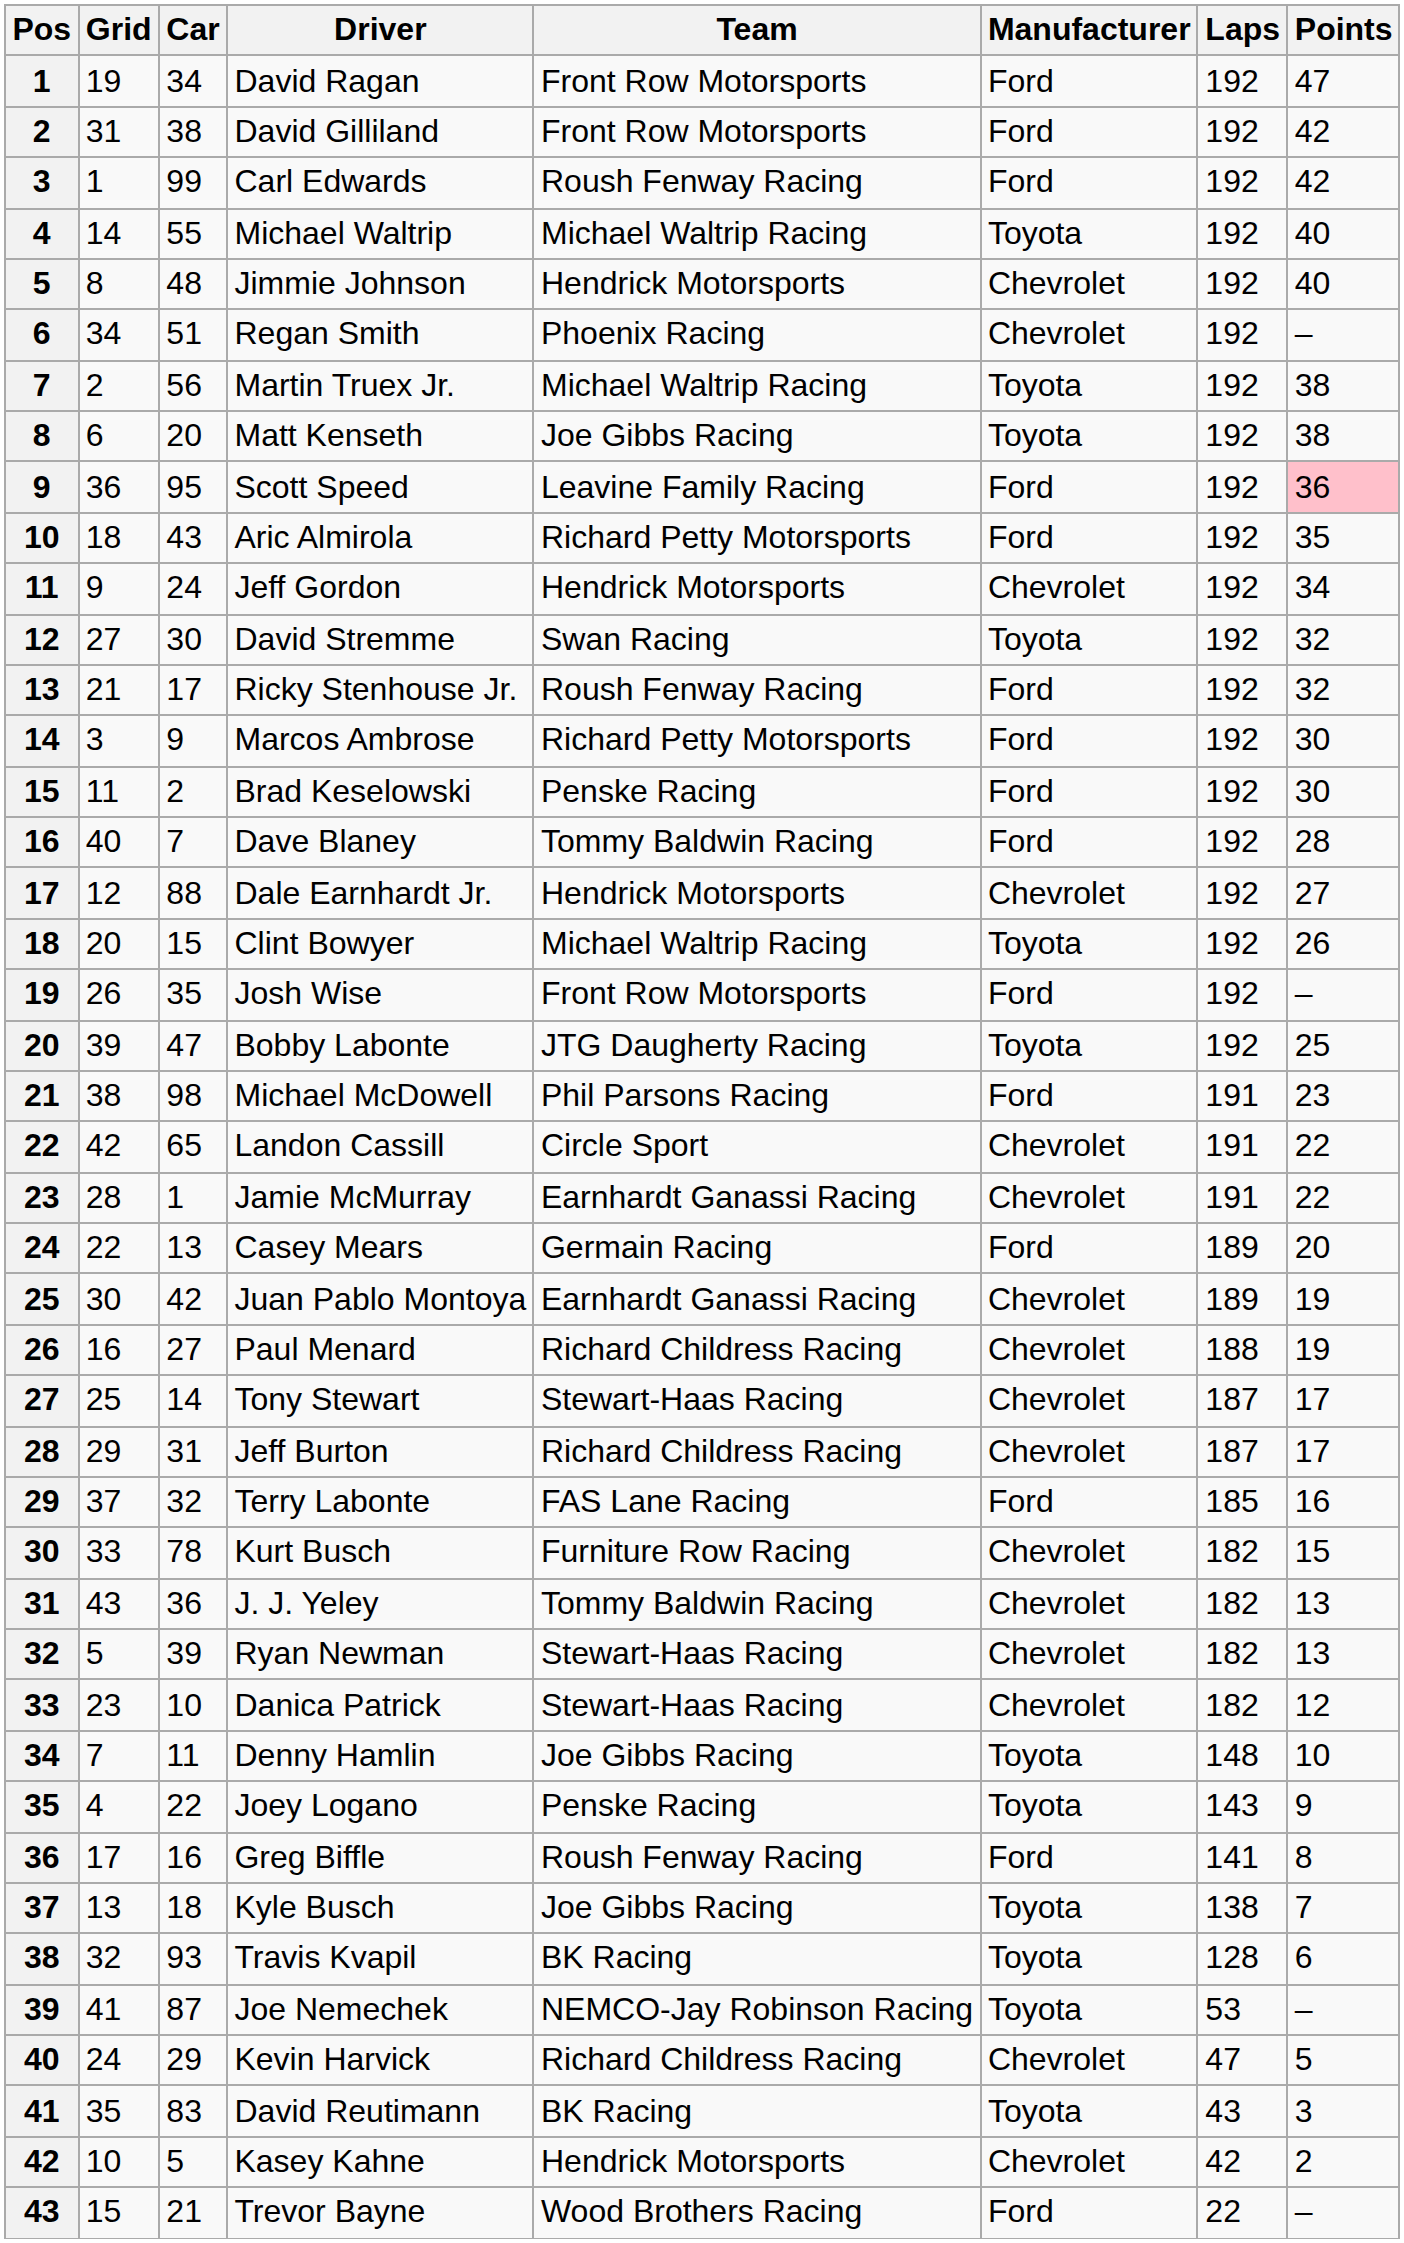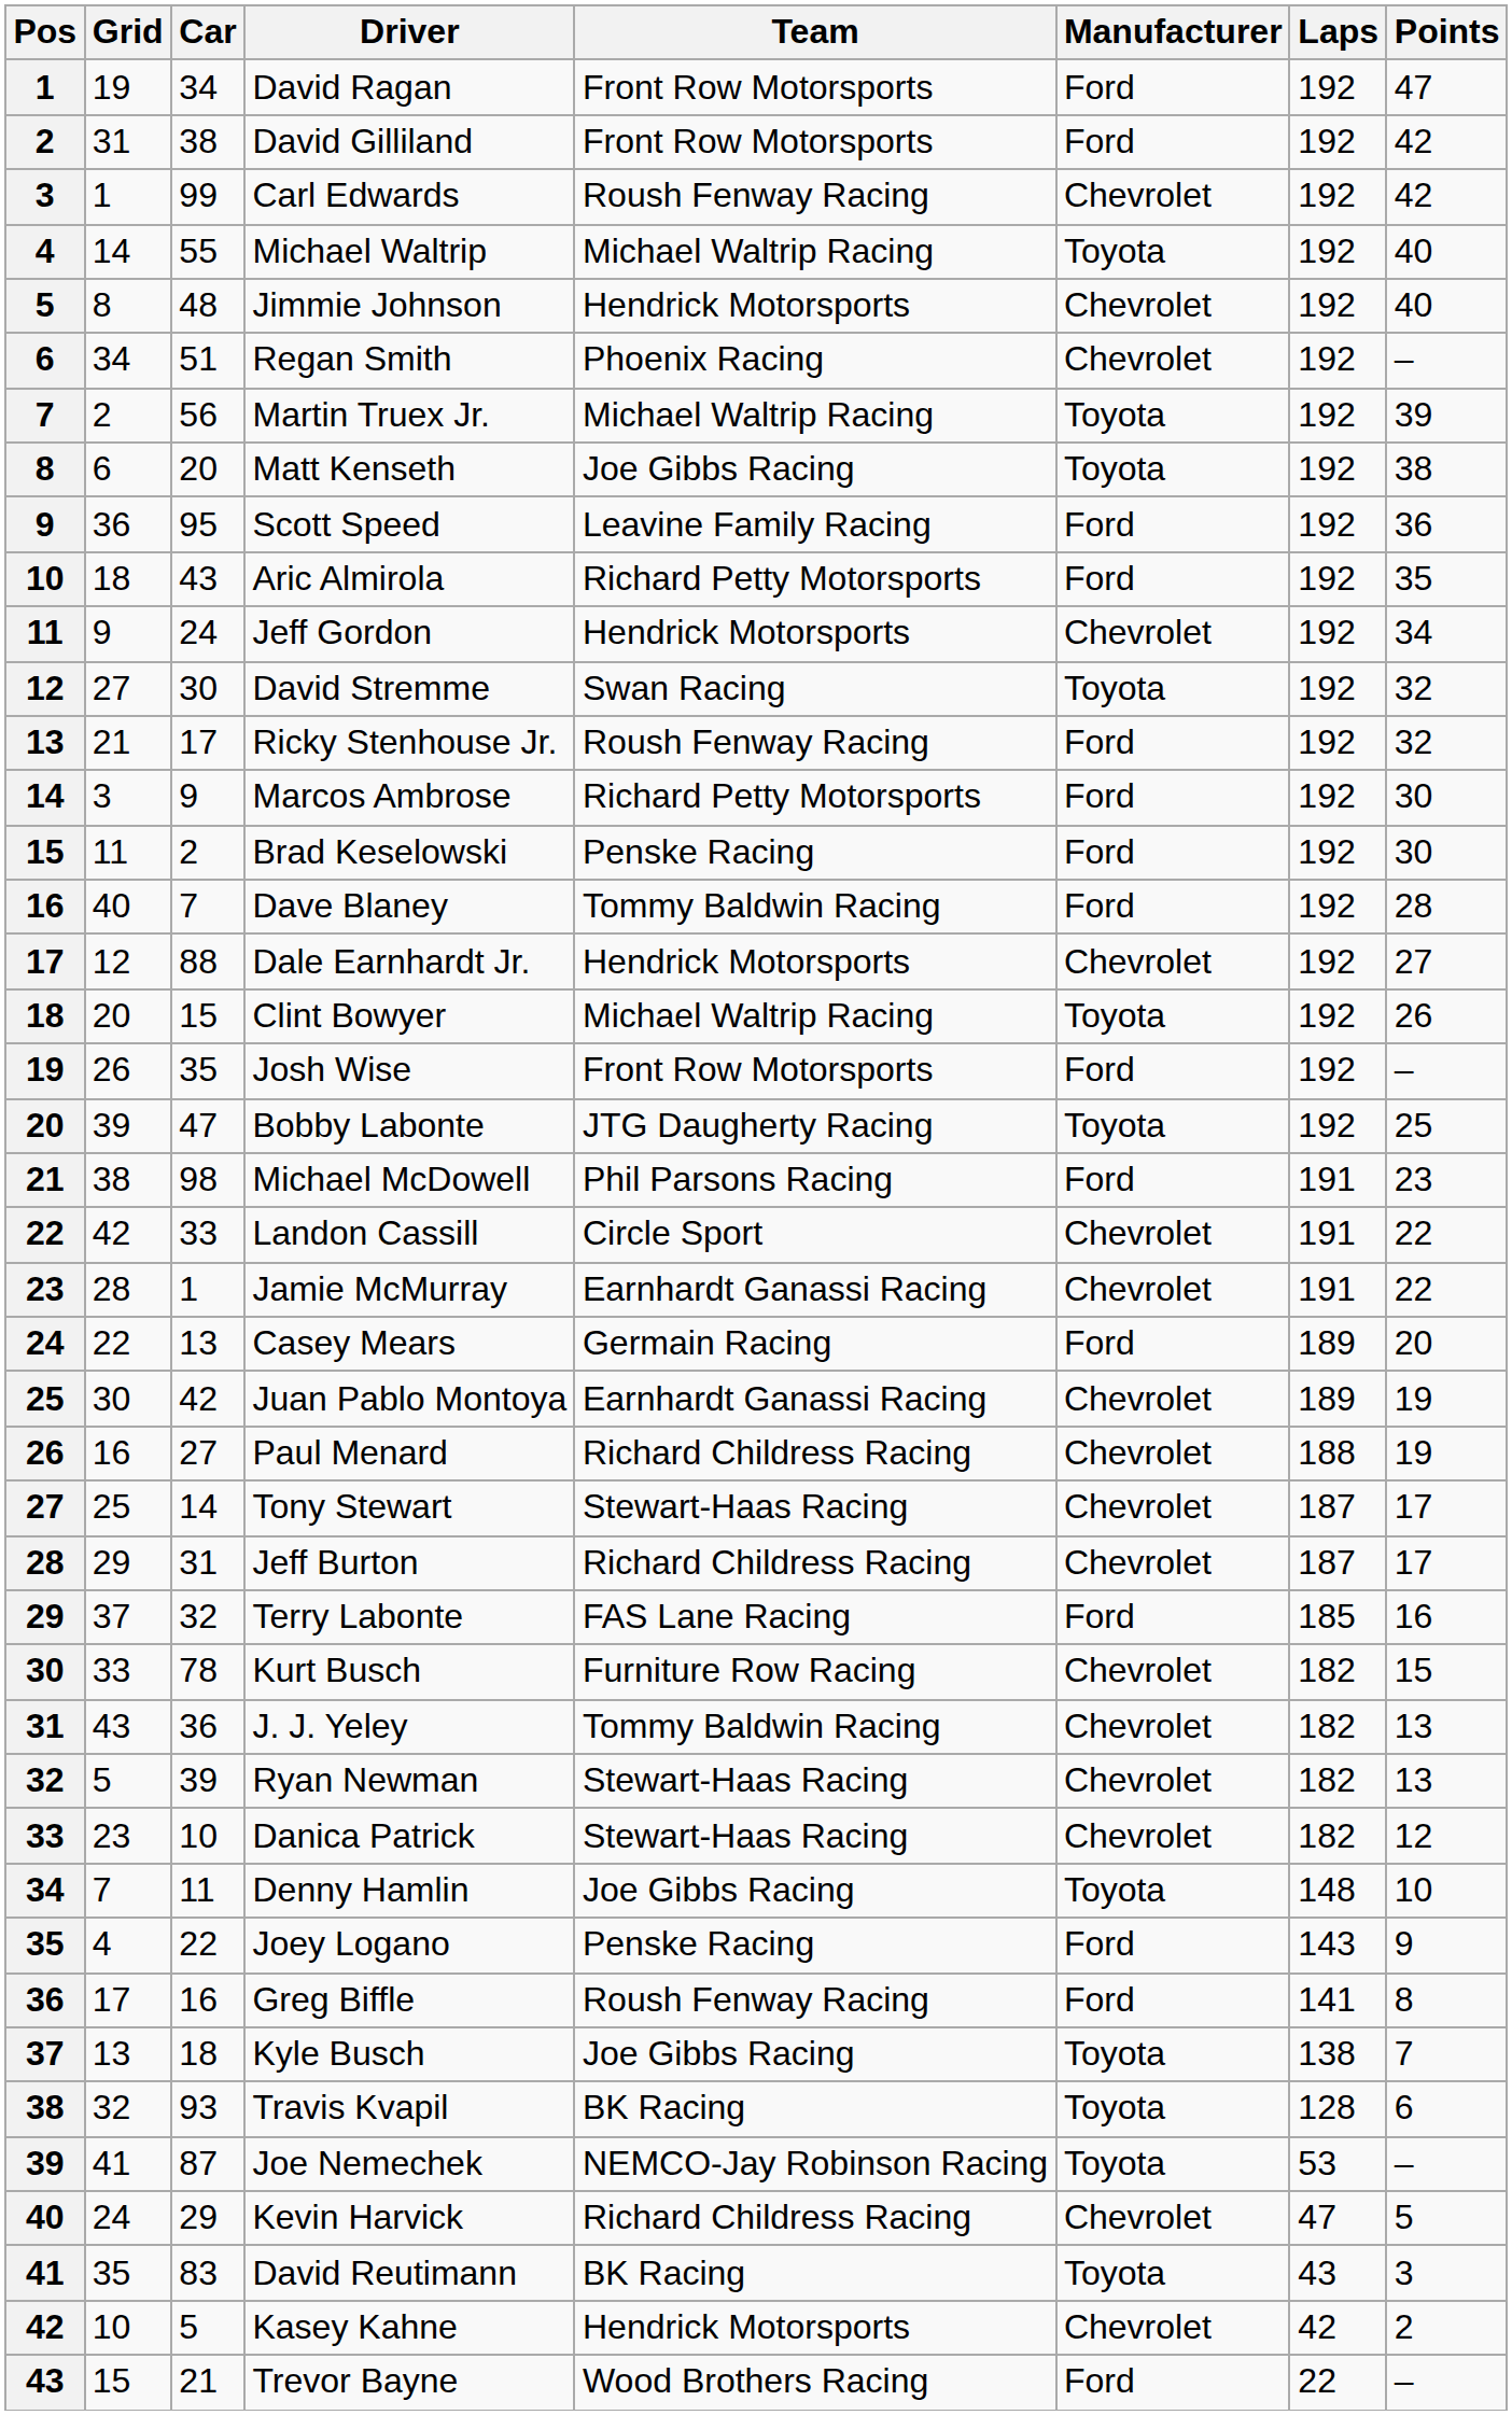 <table class="sortable wikitable" border="1">
 <tr>
 <th>Pos</th>
 <th>Grid</th>
 <th>Car</th>
 <th>Driver</th>
 <th>Team</th>
 <th>Manufacturer</th>
 <th>Laps</th>
 <th>Points</th>
 </tr>
 <tr>
 <th>1</th>
 <td>19</td>
 <td>34</td>
 <td>David Ragan</td>
 <td>Front Row Motorsports</td>
 <td Ford Motor Company>Ford</td>
 <td>192</td>
 <td>47</td>
 </tr>
 <tr>
 <th>2</th>
 <td>31</td>
 <td>38</td>
 <td>David Gilliland</td>
 <td>Front Row Motorsports</td>
 <td Ford Motor Company>Ford</td>
 <td>192</td>
 <td>42</td>
 </tr>
 <tr>
 <th>3</th>
 <td>1</td>
 <td>99</td>
 <td>Carl Edwards</td>
 <td>Roush Fenway Racing</td>
-<td Ford Motor Company>Ford</td>
+<td>Chevrolet</td>
 <td>192</td>
 <td>42</td>
 </tr>
 <tr>
 <th>4</th>
 <td>14</td>
 <td>55</td>
 <td>Michael Waltrip</td>
 <td>Michael Waltrip Racing</td>
 <td>Toyota</td>
 <td>192</td>
 <td>40</td>
 </tr>
 <tr>
 <th>5</th>
 <td>8</td>
 <td>48</td>
 <td>Jimmie Johnson</td>
 <td>Hendrick Motorsports</td>
 <td>Chevrolet</td>
 <td>192</td>
 <td>40</td>
 </tr>
 <tr>
 <th>6</th>
 <td>34</td>
 <td>51</td>
 <td>Regan Smith</td>
 <td>Phoenix Racing</td>
 <td>Chevrolet</td>
 <td>192</td>
 <td>–</td>
 </tr>
 <tr>
 <th>7</th>
 <td>2</td>
 <td>56</td>
 <td>Martin Truex Jr.</td>
 <td>Michael Waltrip Racing</td>
 <td>Toyota</td>
 <td>192</td>
-<td>38</td>
+<td>39</td>
 </tr>
 <tr>
 <th>8</th>
 <td>6</td>
 <td>20</td>
 <td>Matt Kenseth</td>
 <td>Joe Gibbs Racing</td>
 <td>Toyota</td>
 <td>192</td>
 <td>38</td>
 </tr>
 <tr>
 <th>9</th>
 <td>36</td>
 <td>95</td>
 <td>Scott Speed</td>
 <td>Leavine Family Racing</td>
 <td Ford Motor Company>Ford</td>
 <td>192</td>
-<td style="background: pink;">36</td>
+<td>36</td>
 </tr>
 <tr>
 <th>10</th>
 <td>18</td>
 <td>43</td>
 <td>Aric Almirola</td>
 <td>Richard Petty Motorsports</td>
 <td Ford Motor Company>Ford</td>
 <td>192</td>
 <td>35</td>
 </tr>
 <tr>
 <th>11</th>
 <td>9</td>
 <td>24</td>
 <td>Jeff Gordon</td>
 <td>Hendrick Motorsports</td>
 <td>Chevrolet</td>
 <td>192</td>
 <td>34</td>
 </tr>
 <tr>
 <th>12</th>
 <td>27</td>
 <td>30</td>
 <td>David Stremme</td>
 <td>Swan Racing</td>
 <td>Toyota</td>
 <td>192</td>
 <td>32</td>
 </tr>
 <tr>
 <th>13</th>
 <td>21</td>
 <td>17</td>
 <td>Ricky Stenhouse Jr.</td>
 <td>Roush Fenway Racing</td>
 <td Ford Motor Company>Ford</td>
 <td>192</td>
 <td>32</td>
 </tr>
 <tr>
 <th>14</th>
 <td>3</td>
 <td>9</td>
 <td>Marcos Ambrose</td>
 <td>Richard Petty Motorsports</td>
 <td Ford Motor Company>Ford</td>
 <td>192</td>
 <td>30</td>
 </tr>
 <tr>
 <th>15</th>
 <td>11</td>
 <td>2</td>
 <td>Brad Keselowski</td>
 <td>Penske Racing</td>
 <td Ford Motor Company>Ford</td>
 <td>192</td>
 <td>30</td>
 </tr>
 <tr>
 <th>16</th>
 <td>40</td>
 <td>7</td>
 <td>Dave Blaney</td>
 <td>Tommy Baldwin Racing</td>
 <td Ford Motor Company>Ford</td>
 <td>192</td>
 <td>28</td>
 </tr>
 <tr>
 <th>17</th>
 <td>12</td>
 <td>88</td>
 <td>Dale Earnhardt Jr.</td>
 <td>Hendrick Motorsports</td>
 <td>Chevrolet</td>
 <td>192</td>
 <td>27</td>
 </tr>
 <tr>
 <th>18</th>
 <td>20</td>
 <td>15</td>
 <td>Clint Bowyer</td>
 <td>Michael Waltrip Racing</td>
 <td>Toyota</td>
 <td>192</td>
 <td>26</td>
 </tr>
 <tr>
 <th>19</th>
 <td>26</td>
 <td>35</td>
 <td>Josh Wise</td>
 <td>Front Row Motorsports</td>
 <td Ford Motor Company>Ford</td>
 <td>192</td>
 <td>–</td>
 </tr>
 <tr>
 <th>20</th>
 <td>39</td>
 <td>47</td>
 <td>Bobby Labonte</td>
 <td>JTG Daugherty Racing</td>
 <td>Toyota</td>
 <td>192</td>
 <td>25</td>
 </tr>
 <tr>
 <th>21</th>
 <td>38</td>
 <td>98</td>
 <td Michael McDowell (racing driver)>Michael McDowell</td>
 <td>Phil Parsons Racing</td>
 <td Ford Motor Company>Ford</td>
 <td>191</td>
 <td>23</td>
 </tr>
 <tr>
 <th>22</th>
 <td>42</td>
-<td>65</td>
+<td>33</td>
 <td>Landon Cassill</td>
 <td>Circle Sport</td>
 <td>Chevrolet</td>
 <td>191</td>
 <td>22</td>
 </tr>
 <tr>
 <th>23</th>
 <td>28</td>
 <td>1</td>
 <td>Jamie McMurray</td>
 <td>Earnhardt Ganassi Racing</td>
 <td>Chevrolet</td>
 <td>191</td>
 <td>22</td>
 </tr>
 <tr>
 <th>24</th>
 <td>22</td>
 <td>13</td>
 <td>Casey Mears</td>
 <td>Germain Racing</td>
 <td Ford Motor Company>Ford</td>
 <td>189</td>
 <td>20</td>
 </tr>
 <tr>
 <th>25</th>
 <td>30</td>
 <td>42</td>
 <td>Juan Pablo Montoya</td>
 <td>Earnhardt Ganassi Racing</td>
 <td>Chevrolet</td>
 <td>189</td>
 <td>19</td>
 </tr>
 <tr>
 <th>26</th>
 <td>16</td>
 <td>27</td>
 <td>Paul Menard</td>
 <td>Richard Childress Racing</td>
 <td>Chevrolet</td>
 <td>188</td>
 <td>19</td>
 </tr>
 <tr>
 <th>27</th>
 <td>25</td>
 <td>14</td>
 <td>Tony Stewart</td>
 <td>Stewart-Haas Racing</td>
 <td>Chevrolet</td>
 <td>187</td>
 <td>17</td>
 </tr>
 <tr>
 <th>28</th>
 <td>29</td>
 <td>31</td>
 <td>Jeff Burton</td>
 <td>Richard Childress Racing</td>
 <td>Chevrolet</td>
 <td>187</td>
 <td>17</td>
 </tr>
 <tr>
 <th>29</th>
 <td>37</td>
 <td>32</td>
 <td>Terry Labonte</td>
 <td>FAS Lane Racing</td>
 <td Ford Motor Company>Ford</td>
 <td>185</td>
 <td>16</td>
 </tr>
 <tr>
 <th>30</th>
 <td>33</td>
 <td>78</td>
 <td>Kurt Busch</td>
 <td>Furniture Row Racing</td>
 <td>Chevrolet</td>
 <td>182</td>
 <td>15</td>
 </tr>
 <tr>
 <th>31</th>
 <td>43</td>
 <td>36</td>
 <td>J. J. Yeley</td>
 <td>Tommy Baldwin Racing</td>
 <td>Chevrolet</td>
 <td>182</td>
 <td>13</td>
 </tr>
 <tr>
 <th>32</th>
 <td>5</td>
 <td>39</td>
 <td>Ryan Newman</td>
 <td>Stewart-Haas Racing</td>
 <td>Chevrolet</td>
 <td>182</td>
 <td>13</td>
 </tr>
 <tr>
 <th>33</th>
 <td>23</td>
 <td>10</td>
 <td>Danica Patrick</td>
 <td>Stewart-Haas Racing</td>
 <td>Chevrolet</td>
 <td>182</td>
 <td>12</td>
 </tr>
 <tr>
 <th>34</th>
 <td>7</td>
 <td>11</td>
 <td>Denny Hamlin</td>
 <td>Joe Gibbs Racing</td>
 <td>Toyota</td>
 <td>148</td>
 <td>10</td>
 </tr>
 <tr>
 <th>35</th>
 <td>4</td>
 <td>22</td>
 <td>Joey Logano</td>
 <td>Penske Racing</td>
-<td>Toyota</td>
+<td Ford Motor Company>Ford</td>
 <td>143</td>
 <td>9</td>
 </tr>
 <tr>
 <th>36</th>
 <td>17</td>
 <td>16</td>
 <td>Greg Biffle</td>
 <td>Roush Fenway Racing</td>
 <td Ford Motor Company>Ford</td>
 <td>141</td>
 <td>8</td>
 </tr>
 <tr>
 <th>37</th>
 <td>13</td>
 <td>18</td>
 <td>Kyle Busch</td>
 <td>Joe Gibbs Racing</td>
 <td>Toyota</td>
 <td>138</td>
 <td>7</td>
 </tr>
 <tr>
 <th>38</th>
 <td>32</td>
 <td>93</td>
 <td>Travis Kvapil</td>
 <td>BK Racing</td>
 <td>Toyota</td>
 <td>128</td>
 <td>6</td>
 </tr>
 <tr>
 <th>39</th>
 <td>41</td>
 <td>87</td>
 <td>Joe Nemechek</td>
 <td>NEMCO-Jay Robinson Racing</td>
 <td>Toyota</td>
 <td>53</td>
 <td>–</td>
 </tr>
 <tr>
 <th>40</th>
 <td>24</td>
 <td>29</td>
 <td>Kevin Harvick</td>
 <td>Richard Childress Racing</td>
 <td>Chevrolet</td>
 <td>47</td>
 <td>5</td>
 </tr>
 <tr>
 <th>41</th>
 <td>35</td>
 <td>83</td>
 <td>David Reutimann</td>
 <td>BK Racing</td>
 <td>Toyota</td>
 <td>43</td>
 <td>3</td>
 </tr>
 <tr>
 <th>42</th>
 <td>10</td>
 <td>5</td>
 <td>Kasey Kahne</td>
 <td>Hendrick Motorsports</td>
 <td>Chevrolet</td>
 <td>42</td>
 <td>2</td>
 </tr>
 <tr>
 <th>43</th>
 <td>15</td>
 <td>21</td>
 <td>Trevor Bayne</td>
 <td>Wood Brothers Racing</td>
 <td Ford Motor Company>Ford</td>
 <td>22</td>
 <td>–</td>
 </tr>
 <tr>
 </tr>
 </table>
